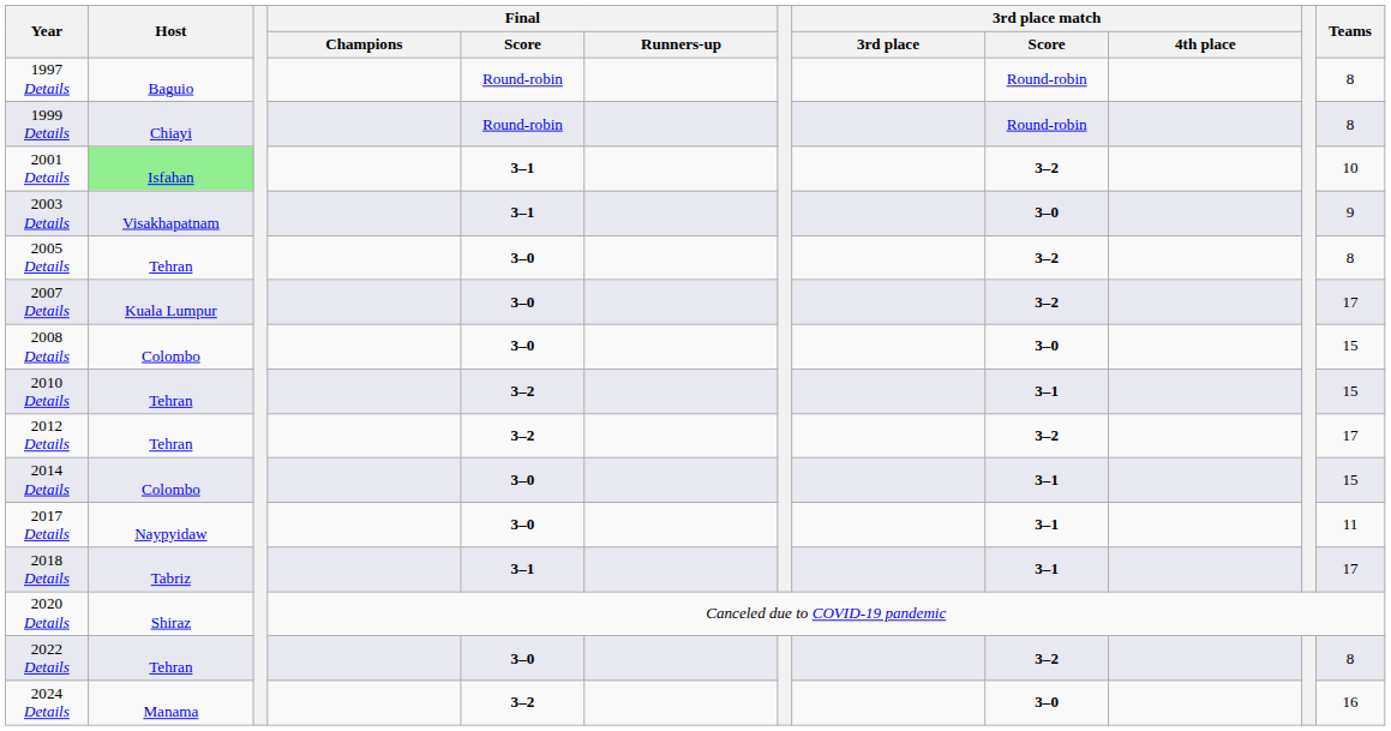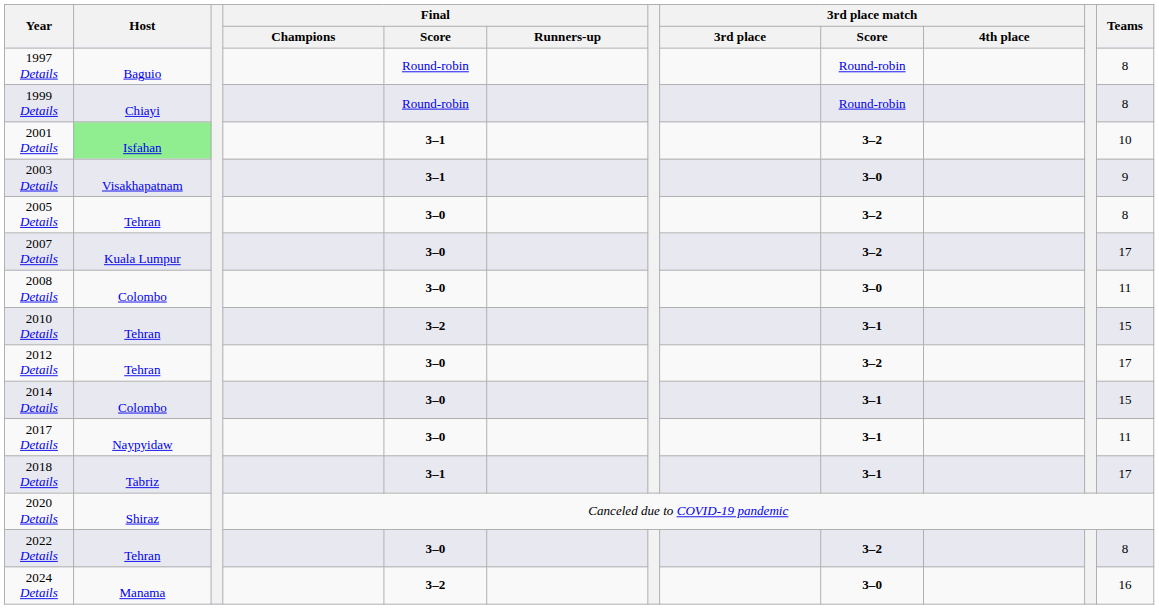 <table class="wikitable" style="font-size:90%; width:100%; text-align:center;">
 <tr bgcolor=#c1d8ff>
 <th rowspan=2 width=6%>Year</th>
 <th rowspan=2 width=12%>Host</th>
 <th width=1% rowspan=17 bgcolor=#ffffff></th>
 <th colspan=3>Final</th>
 <th width=1% rowspan=14 bgcolor=#ffffff></th>
 <th colspan=3>3rd place match</th>
 <th width=1% rowspan=14 bgcolor=#ffffff></th>
 <th rowspan=2 width=5%>Teams</th>
 </tr>
 <tr bgcolor=#efefef>
 <th width=14%>Champions</th>
 <th width=9%>Score</th>
 <th width=14%>Runners-up</th>
 <th width=14%>3rd place</th>
 <th width=9%>Score</th>
 <th width=14%>4th place</th>
 </tr>
 <tr>
 <td>1997<br><em><a href='#'>Details</a></em></td>
 <td><br><a href='#'>Baguio</a></td>
 <td><strong></strong></td>
 <td><a href='#'>Round-robin</a></td>
 <td></td>
 <td></td>
 <td><a href='#'>Round-robin</a></td>
 <td></td>
 <td>8</td>
 </tr>
 <tr bgcolor=#e8e8f0>
 <td>1999<br><em><a href='#'>Details</a></em></td>
 <td><br><a href='#'>Chiayi</a></td>
 <td><strong></strong></td>
 <td><a href='#'>Round-robin</a></td>
 <td></td>
 <td></td>
 <td><a href='#'>Round-robin</a></td>
 <td></td>
 <td>8</td>
 </tr>
 <tr>
 <td>2001<br><em><a href='#'>Details</a></em></td>
 <td style="background: lightgreen;"><br><a href='#'>Isfahan</a></td>
 <td><strong></strong></td>
 <td><strong>3–1</strong></td>
 <td></td>
 <td></td>
 <td><strong>3–2</strong></td>
 <td></td>
 <td>10</td>
 </tr>
 <tr bgcolor=#e8e8f0>
 <td>2003<br><em><a href='#'>Details</a></em></td>
 <td><br><a href='#'>Visakhapatnam</a></td>
 <td><strong></strong></td>
 <td><strong>3–1</strong></td>
 <td></td>
 <td></td>
 <td><strong>3–0</strong></td>
 <td></td>
 <td>9</td>
 </tr>
 <tr>
 <td>2005<br><em><a href='#'>Details</a></em></td>
 <td><br><a href='#'>Tehran</a></td>
 <td><strong></strong></td>
 <td><strong>3–0</strong></td>
 <td></td>
 <td></td>
 <td><strong>3–2</strong></td>
 <td></td>
 <td>8</td>
 </tr>
 <tr bgcolor=#e8e8f0>
 <td>2007<br><em><a href='#'>Details</a></em></td>
 <td><br><a href='#'>Kuala Lumpur</a></td>
 <td><strong></strong></td>
 <td><strong>3–0</strong></td>
 <td></td>
 <td></td>
 <td><strong>3–2</strong></td>
 <td></td>
 <td>17</td>
 </tr>
 <tr>
 <td>2008<br><em><a href='#'>Details</a></em></td>
 <td><br><a href='#'>Colombo</a></td>
 <td><strong></strong></td>
 <td><strong>3–0</strong></td>
 <td></td>
 <td></td>
 <td><strong>3–0</strong></td>
 <td></td>
-<td>15</td>
+<td>11</td>
 </tr>
 <tr bgcolor=#e8e8f0>
 <td>2010<br><em><a href='#'>Details</a></em></td>
 <td><br><a href='#'>Tehran</a></td>
 <td><strong></strong></td>
 <td><strong>3–2</strong></td>
 <td></td>
 <td></td>
 <td><strong>3–1</strong></td>
 <td></td>
 <td>15</td>
 </tr>
 <tr>
 <td>2012<br><em><a href='#'>Details</a></em></td>
 <td><br><a href='#'>Tehran</a></td>
 <td><strong></strong></td>
-<td><strong>3–2</strong></td>
+<td><strong>3–0</strong></td>
 <td></td>
 <td></td>
 <td><strong>3–2</strong></td>
 <td></td>
 <td>17</td>
 </tr>
 <tr bgcolor=#e8e8f0>
 <td>2014<br><em><a href='#'>Details</a></em></td>
 <td><br><a href='#'>Colombo</a></td>
 <td><strong></strong></td>
 <td><strong>3–0</strong></td>
 <td></td>
 <td></td>
 <td><strong>3–1</strong></td>
 <td></td>
 <td>15</td>
 </tr>
 <tr>
 <td>2017<br><em><a href='#'>Details</a></em></td>
 <td><br><a href='#'>Naypyidaw</a></td>
 <td><strong></strong></td>
 <td><strong>3–0</strong></td>
 <td></td>
 <td></td>
 <td><strong>3–1</strong></td>
 <td></td>
 <td>11</td>
 </tr>
 <tr bgcolor=#e8e8f0>
 <td>2018<br><em><a href='#'>Details</a></em></td>
 <td><br><a href='#'>Tabriz</a></td>
 <td><strong></strong></td>
 <td><strong>3–1</strong></td>
 <td></td>
 <td></td>
 <td><strong>3–1</strong></td>
 <td></td>
 <td>17</td>
 </tr>
 <tr>
 <td>2020<br><em><a href='#'>Details</a></em></td>
 <td><br><a href='#'>Shiraz</a></td>
 <td colspan=11><em>Canceled due to <a href='#'>COVID-19 pandemic</a></em></td>
 </tr>
 <tr bgcolor=#e8e8f0>
 <td>2022<br><em><a href='#'>Details</a></em></td>
 <td><br><a href='#'>Tehran</a></td>
 <td><strong></strong></td>
 <td><strong>3–0</strong></td>
 <td></td>
 <th width=1% rowspan=14 bgcolor=#ffffff></th>
 <td></td>
 <td><strong>3–2</strong></td>
 <td></td>
 <th width=1% rowspan=14 bgcolor=#ffffff></th>
 <td>8</td>
 </tr>
 <tr>
 <td>2024<br><em><a href='#'>Details</a></em></td>
 <td><br><a href='#'>Manama</a></td>
 <td><strong></strong></td>
 <td><strong>3–2</strong></td>
 <td></td>
 <td></td>
 <td><strong>3–0</strong></td>
 <td></td>
 <td>16</td>
 </tr>
 </table>
